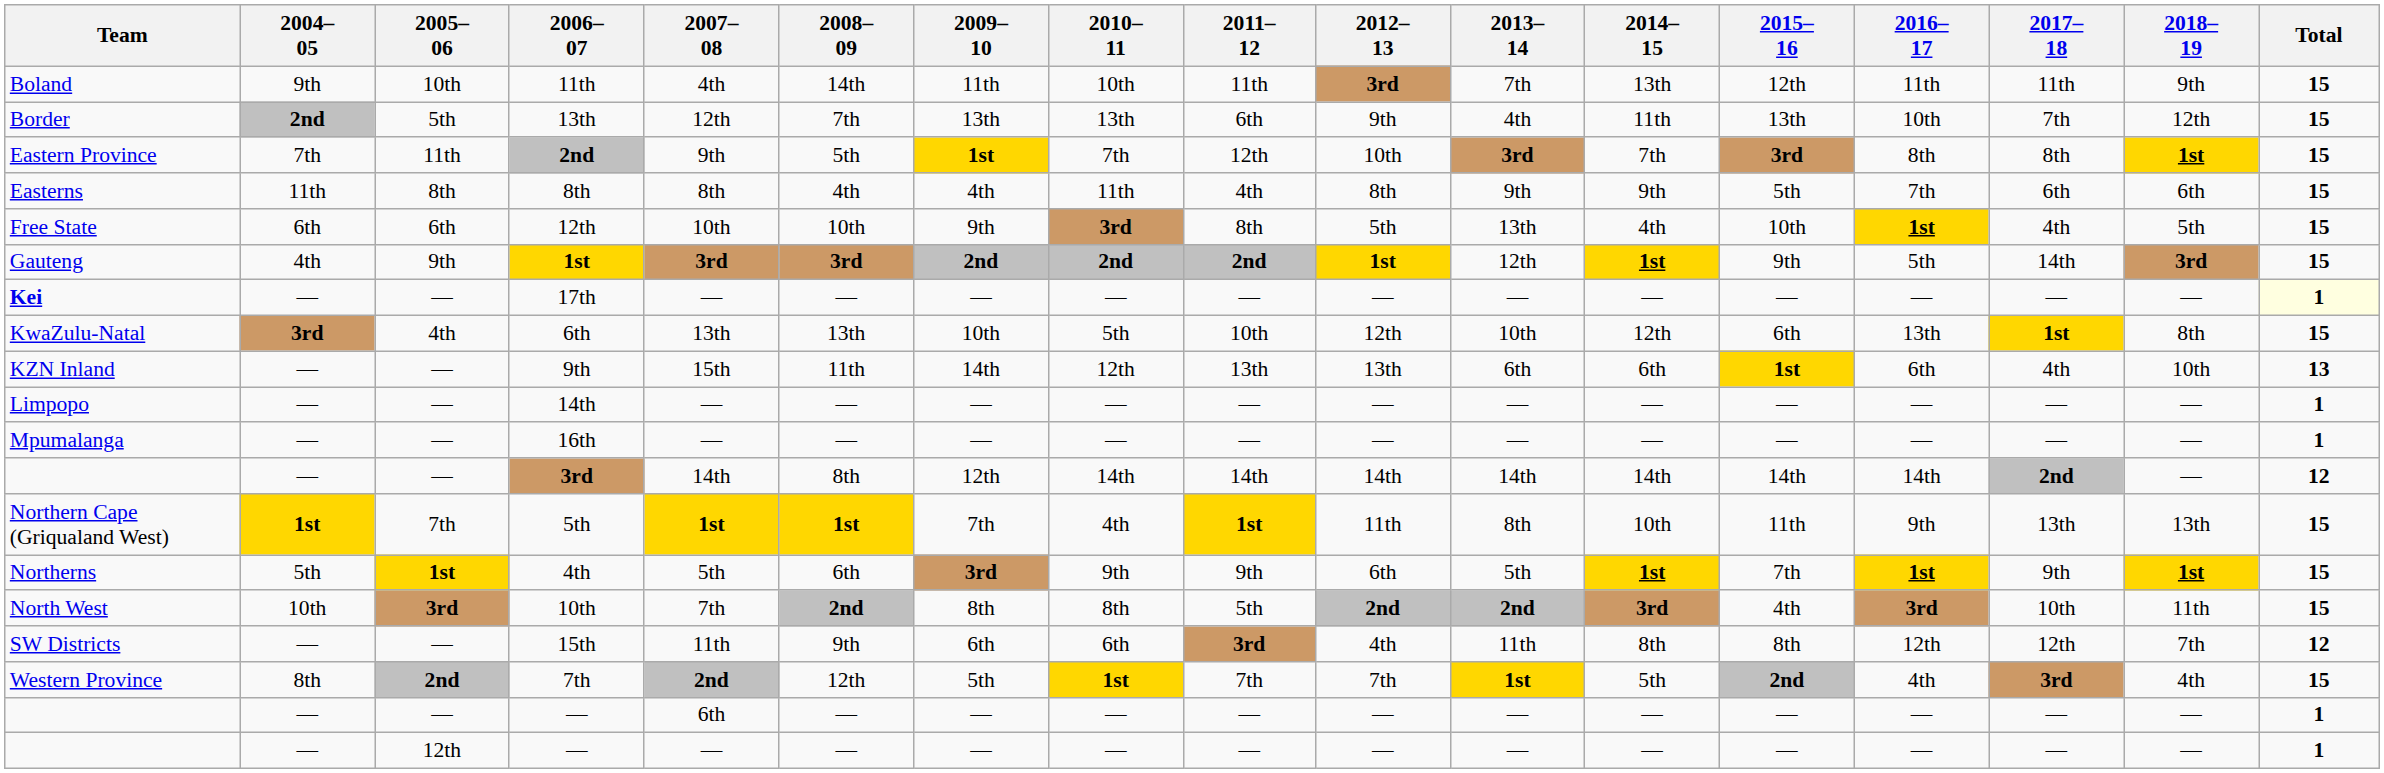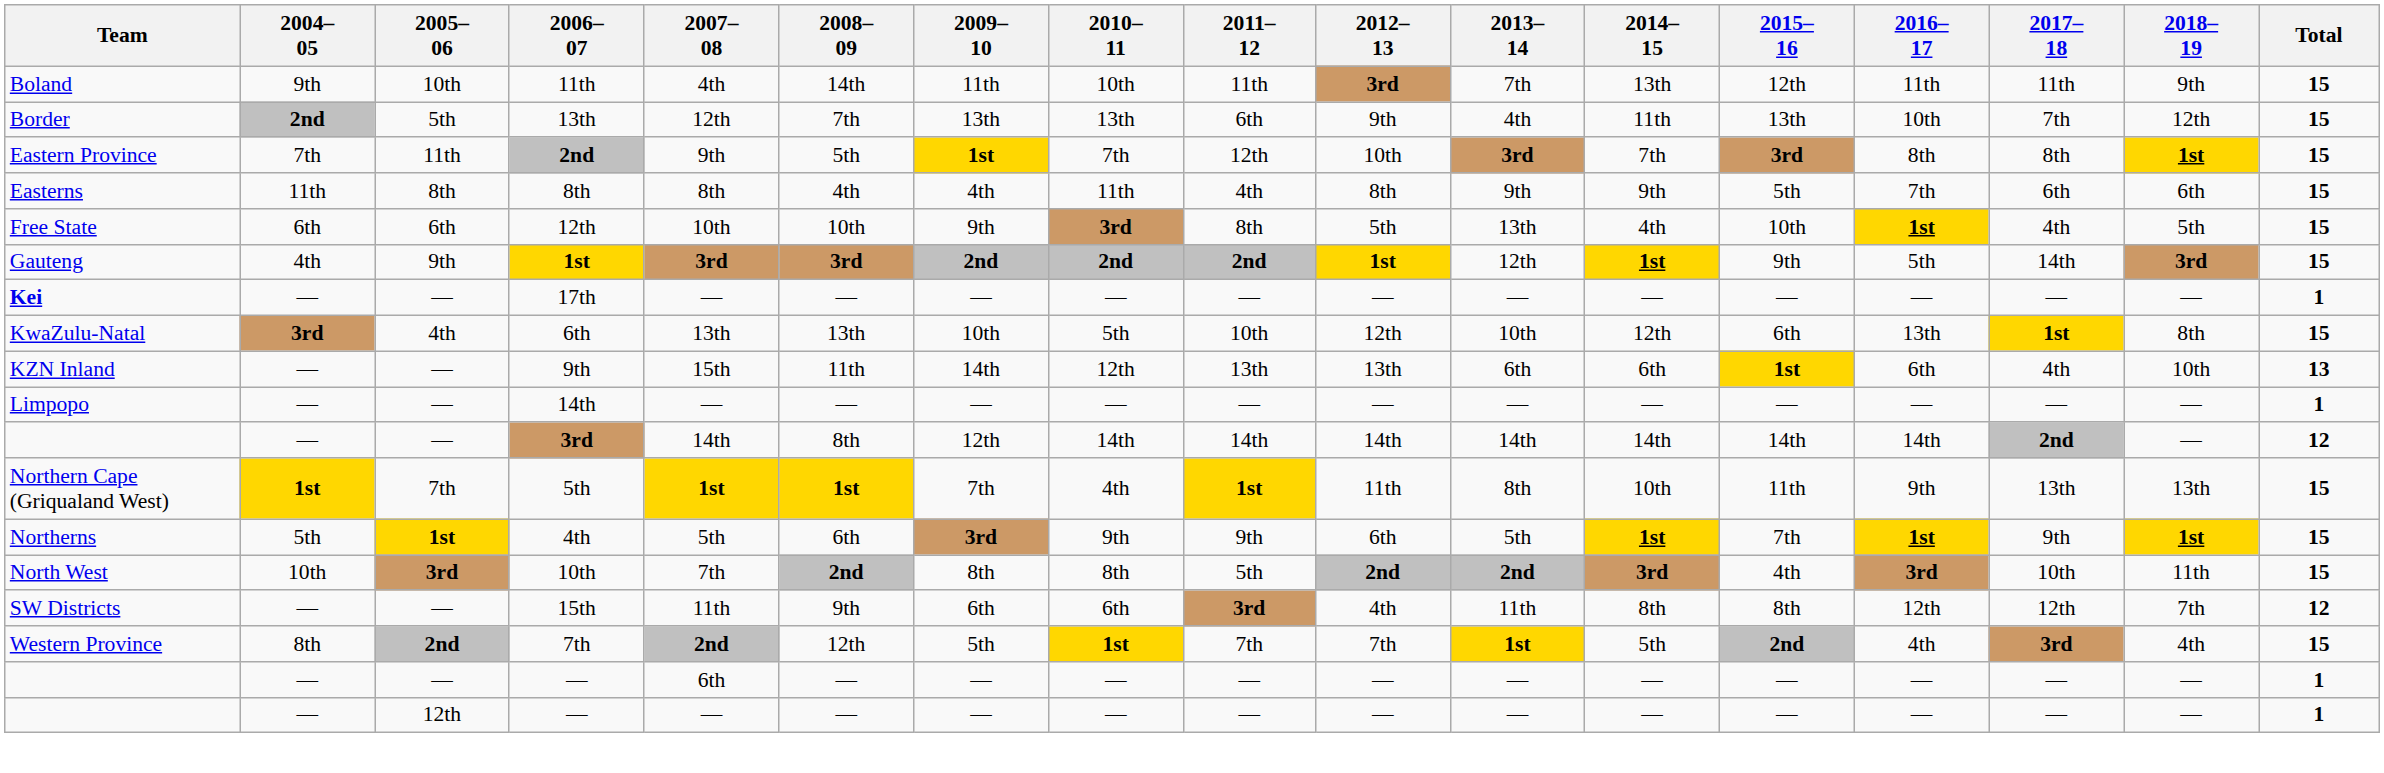 <table class="wikitable" style="width:100%; text-align:center; font-size:90%">
 <tr>
 <th width=150>Team</th>
 <th>2004–<br>05</th>
 <th>2005–<br>06</th>
 <th>2006–<br>07</th>
 <th>2007–<br>08</th>
 <th>2008–<br>09</th>
 <th>2009–<br>10</th>
 <th>2010–<br>11</th>
 <th>2011–<br>12</th>
 <th>2012–<br>13</th>
 <th>2013–<br>14</th>
 <th>2014–<br>15</th>
 <th><a href='#'>2015–<br>16</a></th>
 <th><a href='#'>2016–<br>17</a></th>
 <th><a href='#'>2017–<br>18</a></th>
 <th><a href='#'>2018–<br>19</a></th>
 <th>Total</th>
 </tr>
 <tr>
 <td align=left><a href='#'>Boland</a></td>
 <td>9th</td>
 <td>10th</td>
 <td>11th</td>
 <td>4th</td>
 <td>14th</td>
 <td>11th</td>
 <td>10th</td>
 <td>11th</td>
 <td bgcolor=#cc9966><strong>3rd</strong></td>
 <td>7th</td>
 <td>13th</td>
 <td>12th</td>
 <td>11th</td>
 <td>11th</td>
 <td>9th</td>
 <td><strong>15</strong></td>
 </tr>
 <tr>
 <td align=left><a href='#'>Border</a></td>
 <td bgcolor=Silver><strong>2nd</strong></td>
 <td>5th</td>
 <td>13th</td>
 <td>12th</td>
 <td>7th</td>
 <td>13th</td>
 <td>13th</td>
 <td>6th</td>
 <td>9th</td>
 <td>4th</td>
 <td>11th</td>
 <td>13th</td>
 <td>10th</td>
 <td>7th</td>
 <td>12th</td>
 <td><strong>15</strong></td>
 </tr>
 <tr>
 <td align=left><a href='#'>Eastern Province</a></td>
 <td>7th</td>
 <td>11th</td>
 <td bgcolor=Silver><strong>2nd</strong></td>
 <td>9th</td>
 <td>5th</td>
 <td bgcolor=Gold><strong>1st</strong></td>
 <td>7th</td>
 <td>12th</td>
 <td>10th</td>
 <td bgcolor=#cc9966><strong>3rd</strong></td>
 <td>7th</td>
 <td bgcolor=#cc9966><strong>3rd</strong></td>
 <td>8th</td>
 <td>8th</td>
 <td bgcolor=Gold><u><strong>1st</strong></u></td>
 <td><strong>15</strong></td>
 </tr>
 <tr>
 <td align=left><a href='#'>Easterns</a></td>
 <td>11th</td>
 <td>8th</td>
 <td>8th</td>
 <td>8th</td>
 <td>4th</td>
 <td>4th</td>
 <td>11th</td>
 <td>4th</td>
 <td>8th</td>
 <td>9th</td>
 <td>9th</td>
 <td>5th</td>
 <td>7th</td>
 <td>6th</td>
 <td>6th</td>
 <td><strong>15</strong></td>
 </tr>
 <tr>
 <td align=left><a href='#'>Free State</a></td>
 <td>6th</td>
 <td>6th</td>
 <td>12th</td>
 <td>10th</td>
 <td>10th</td>
 <td>9th</td>
 <td bgcolor=#cc9966><strong>3rd</strong></td>
 <td>8th</td>
 <td>5th</td>
 <td>13th</td>
 <td>4th</td>
 <td>10th</td>
 <td bgcolor=Gold><u><strong>1st</strong></u></td>
 <td>4th</td>
 <td>5th</td>
 <td><strong>15</strong></td>
 </tr>
 <tr>
 <td align=left><a href='#'>Gauteng</a></td>
 <td>4th</td>
 <td>9th</td>
 <td bgcolor=Gold><strong>1st</strong></td>
 <td bgcolor=#cc9966><strong>3rd</strong></td>
 <td bgcolor=#cc9966><strong>3rd</strong></td>
 <td bgcolor=Silver><strong>2nd</strong></td>
 <td bgcolor=Silver><strong>2nd</strong></td>
 <td bgcolor=Silver><strong>2nd</strong></td>
 <td bgcolor=Gold><strong>1st</strong></td>
 <td>12th</td>
 <td bgcolor=Gold><u><strong>1st</strong></u></td>
 <td>9th</td>
 <td>5th</td>
 <td>14th</td>
 <td bgcolor=#cc9966><strong>3rd</strong></td>
 <td><strong>15</strong></td>
 </tr>
 <tr>
 <td align=left><strong><a href='#'>Kei</a></strong></td>
 <td>—</td>
 <td>—</td>
 <td>17th</td>
 <td>—</td>
 <td>—</td>
 <td>—</td>
 <td>—</td>
 <td>—</td>
 <td>—</td>
 <td>—</td>
 <td>—</td>
 <td>—</td>
 <td>—</td>
 <td>—</td>
 <td>—</td>
-<td style="background: lightyellow;"><strong>1</strong></td>
+<td><strong>1</strong></td>
 </tr>
 <tr>
 <td align=left><a href='#'>KwaZulu-Natal</a></td>
 <td bgcolor=#cc9966><strong>3rd</strong></td>
 <td>4th</td>
 <td>6th</td>
 <td>13th</td>
 <td>13th</td>
 <td>10th</td>
 <td>5th</td>
 <td>10th</td>
 <td>12th</td>
 <td>10th</td>
 <td>12th</td>
 <td>6th</td>
 <td>13th</td>
 <td bgcolor=Gold><strong>1st</strong></td>
 <td>8th</td>
 <td><strong>15</strong></td>
 </tr>
 <tr>
 <td align=left><a href='#'>KZN Inland</a></td>
 <td>—</td>
 <td>—</td>
 <td>9th</td>
 <td>15th</td>
 <td>11th</td>
 <td>14th</td>
 <td>12th</td>
 <td>13th</td>
 <td>13th</td>
 <td>6th</td>
 <td>6th</td>
 <td bgcolor=Gold><strong>1st</strong></td>
 <td>6th</td>
 <td>4th</td>
 <td>10th</td>
 <td><strong>13</strong></td>
 </tr>
 <tr>
 <td align=left><a href='#'>Limpopo</a></td>
 <td>—</td>
 <td>—</td>
 <td>14th</td>
-<td>—</td>
-<td>—</td>
-<td>—</td>
-<td>—</td>
-<td>—</td>
-<td>—</td>
-<td>—</td>
-<td>—</td>
-<td>—</td>
-<td>—</td>
-<td>—</td>
-<td>—</td>
-<td><strong>1</strong></td>
-</tr>
-<tr>
-<td align=left><a href='#'>Mpumalanga</a></td>
-<td>—</td>
-<td>—</td>
-<td>16th</td>
 <td>—</td>
 <td>—</td>
 <td>—</td>
 <td>—</td>
 <td>—</td>
 <td>—</td>
 <td>—</td>
 <td>—</td>
 <td>—</td>
 <td>—</td>
 <td>—</td>
 <td>—</td>
 <td><strong>1</strong></td>
 </tr>
 <tr>
 <td align=left></td>
 <td>—</td>
 <td>—</td>
 <td bgcolor=#cc9966><strong>3rd</strong></td>
 <td>14th</td>
 <td>8th</td>
 <td>12th</td>
 <td>14th</td>
 <td>14th</td>
 <td>14th</td>
 <td>14th</td>
 <td>14th</td>
 <td>14th</td>
 <td>14th</td>
 <td bgcolor=Silver><strong>2nd</strong></td>
 <td>—</td>
 <td><strong>12</strong></td>
 </tr>
 <tr>
 <td align=left><a href='#'>Northern Cape</a><br>(Griqualand West)</td>
 <td bgcolor=Gold><strong>1st</strong></td>
 <td>7th</td>
 <td>5th</td>
 <td bgcolor=Gold><strong>1st</strong></td>
 <td bgcolor=Gold><strong>1st</strong></td>
 <td>7th</td>
 <td>4th</td>
 <td bgcolor=Gold><strong>1st</strong></td>
 <td>11th</td>
 <td>8th</td>
 <td>10th</td>
 <td>11th</td>
 <td>9th</td>
 <td>13th</td>
 <td>13th</td>
 <td><strong>15</strong></td>
 </tr>
 <tr>
 <td align=left><a href='#'>Northerns</a></td>
 <td>5th</td>
 <td bgcolor=Gold><strong>1st</strong></td>
 <td>4th</td>
 <td>5th</td>
 <td>6th</td>
 <td bgcolor=#cc9966><strong>3rd</strong></td>
 <td>9th</td>
 <td>9th</td>
 <td>6th</td>
 <td>5th</td>
 <td bgcolor=Gold><u><strong>1st</strong></u></td>
 <td>7th</td>
 <td bgcolor=Gold><u><strong>1st</strong></u></td>
 <td>9th</td>
 <td bgcolor=Gold><u><strong>1st</strong></u></td>
 <td><strong>15</strong></td>
 </tr>
 <tr>
 <td align=left><a href='#'>North West</a></td>
 <td>10th</td>
 <td bgcolor=#cc9966><strong>3rd</strong></td>
 <td>10th</td>
 <td>7th</td>
 <td bgcolor=Silver><strong>2nd</strong></td>
 <td>8th</td>
 <td>8th</td>
 <td>5th</td>
 <td bgcolor=Silver><strong>2nd</strong></td>
 <td bgcolor=Silver><strong>2nd</strong></td>
 <td bgcolor=#cc9966><strong>3rd</strong></td>
 <td>4th</td>
 <td bgcolor=#cc9966><strong>3rd</strong></td>
 <td>10th</td>
 <td>11th</td>
 <td><strong>15</strong></td>
 </tr>
 <tr>
 <td align=left><a href='#'>SW Districts</a></td>
 <td>—</td>
 <td>—</td>
 <td>15th</td>
 <td>11th</td>
 <td>9th</td>
 <td>6th</td>
 <td>6th</td>
 <td bgcolor=#cc9966><strong>3rd</strong></td>
 <td>4th</td>
 <td>11th</td>
 <td>8th</td>
 <td>8th</td>
 <td>12th</td>
 <td>12th</td>
 <td>7th</td>
 <td><strong>12</strong></td>
 </tr>
 <tr>
 <td align=left><a href='#'>Western Province</a></td>
 <td>8th</td>
 <td bgcolor=Silver><strong>2nd</strong></td>
 <td>7th</td>
 <td bgcolor=Silver><strong>2nd</strong></td>
 <td>12th</td>
 <td>5th</td>
 <td bgcolor=Gold><strong>1st</strong></td>
 <td>7th</td>
 <td>7th</td>
 <td bgcolor=Gold><strong>1st</strong></td>
 <td>5th</td>
 <td bgcolor=Silver><strong>2nd</strong></td>
 <td>4th</td>
 <td bgcolor=#cc9966><strong>3rd</strong></td>
 <td>4th</td>
 <td><strong>15</strong></td>
 </tr>
 <tr>
 <td align=left></td>
 <td>—</td>
 <td>—</td>
 <td>—</td>
 <td>6th</td>
 <td>—</td>
 <td>—</td>
 <td>—</td>
 <td>—</td>
 <td>—</td>
 <td>—</td>
 <td>—</td>
 <td>—</td>
 <td>—</td>
 <td>—</td>
 <td>—</td>
 <td><strong>1</strong></td>
 </tr>
 <tr>
 <td align=left></td>
 <td>—</td>
 <td>12th</td>
 <td>—</td>
 <td>—</td>
 <td>—</td>
 <td>—</td>
 <td>—</td>
 <td>—</td>
 <td>—</td>
 <td>—</td>
 <td>—</td>
 <td>—</td>
 <td>—</td>
 <td>—</td>
 <td>—</td>
 <td><strong>1</strong></td>
 </tr>
 </table>
